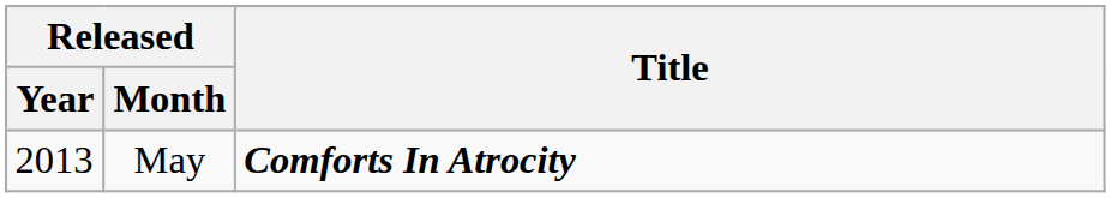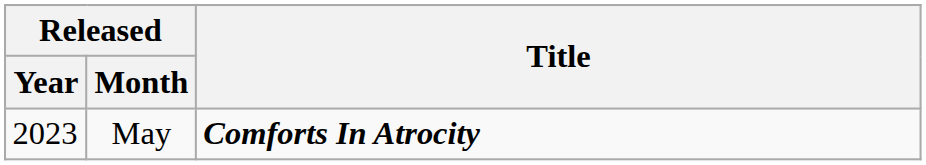 <table class="wikitable">
 <tr>
 <th colspan="2">Released</th>
 <th rowspan="2" width="350">Title</th>
 </tr>
 <tr>
 <th style="width:33px;">Year</th>
 <th style="width:44px;">Month</th>
 </tr>
 <tr>
-<td>2013</td>
+<td>2023</td>
 <td align="center">May</td>
 <td><strong><em>Comforts In Atrocity</em></strong></td>
 </tr>
 </table>
